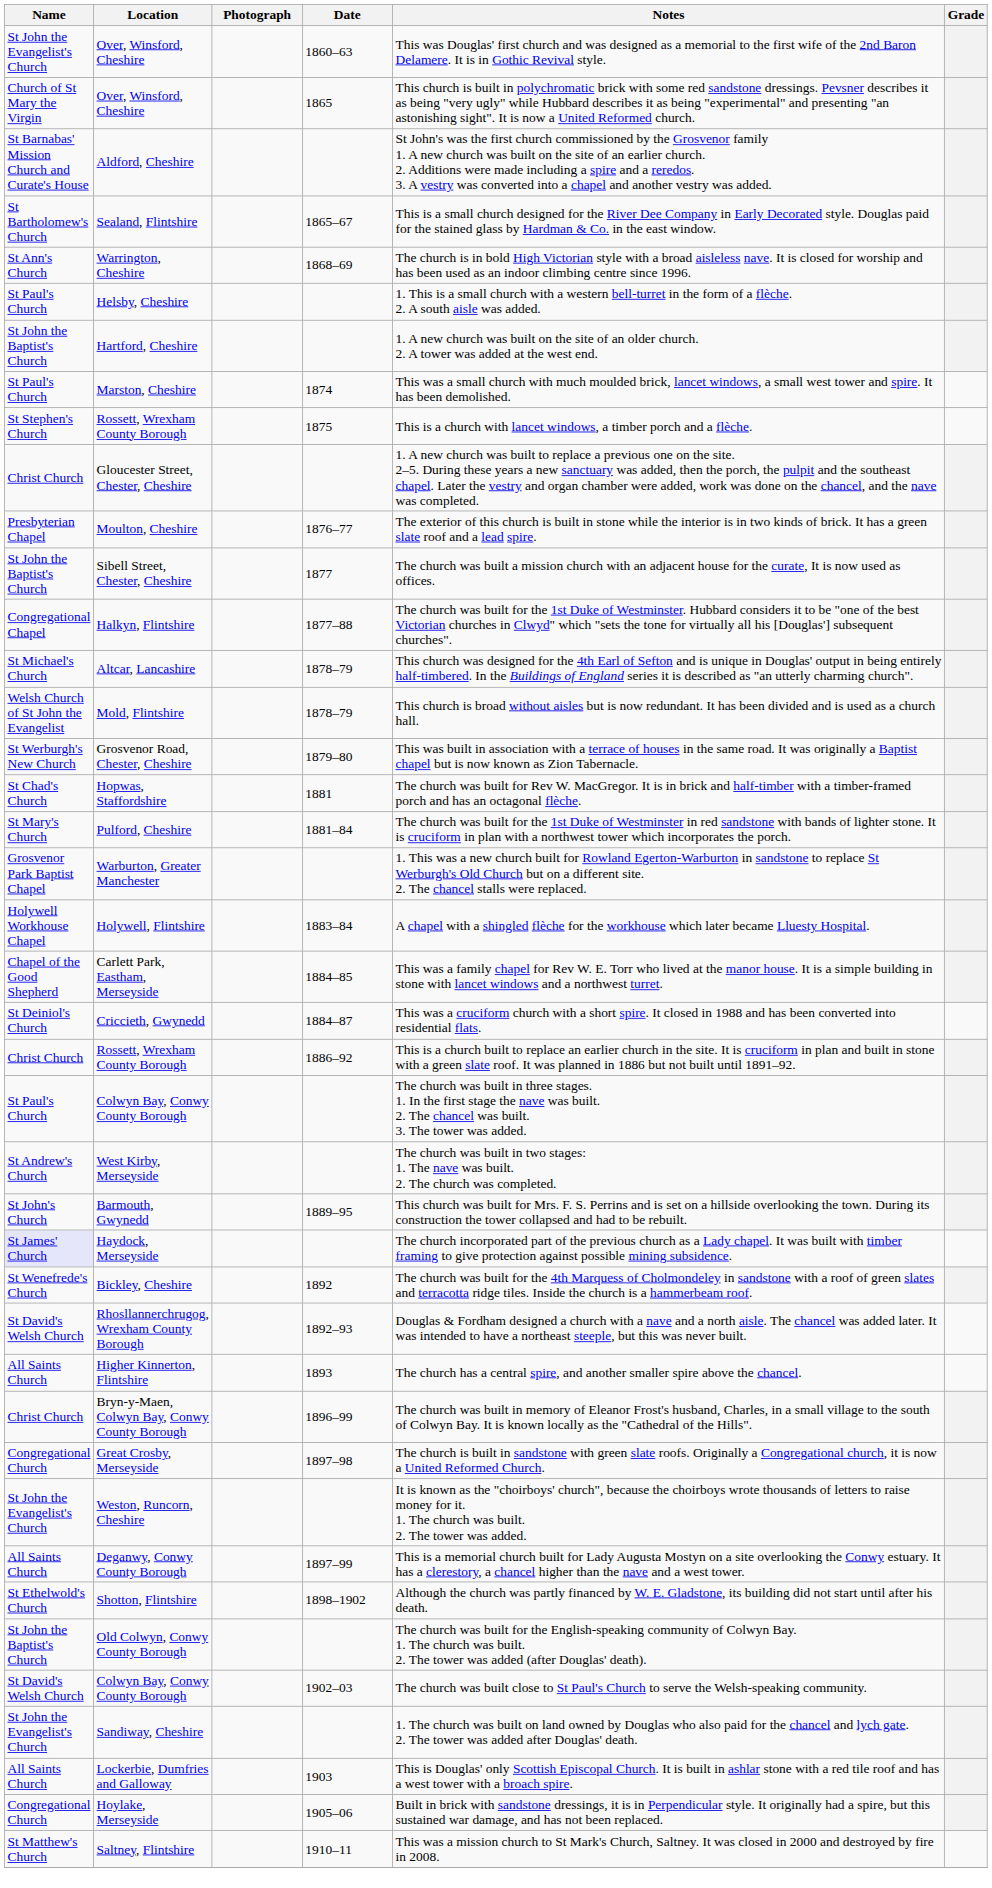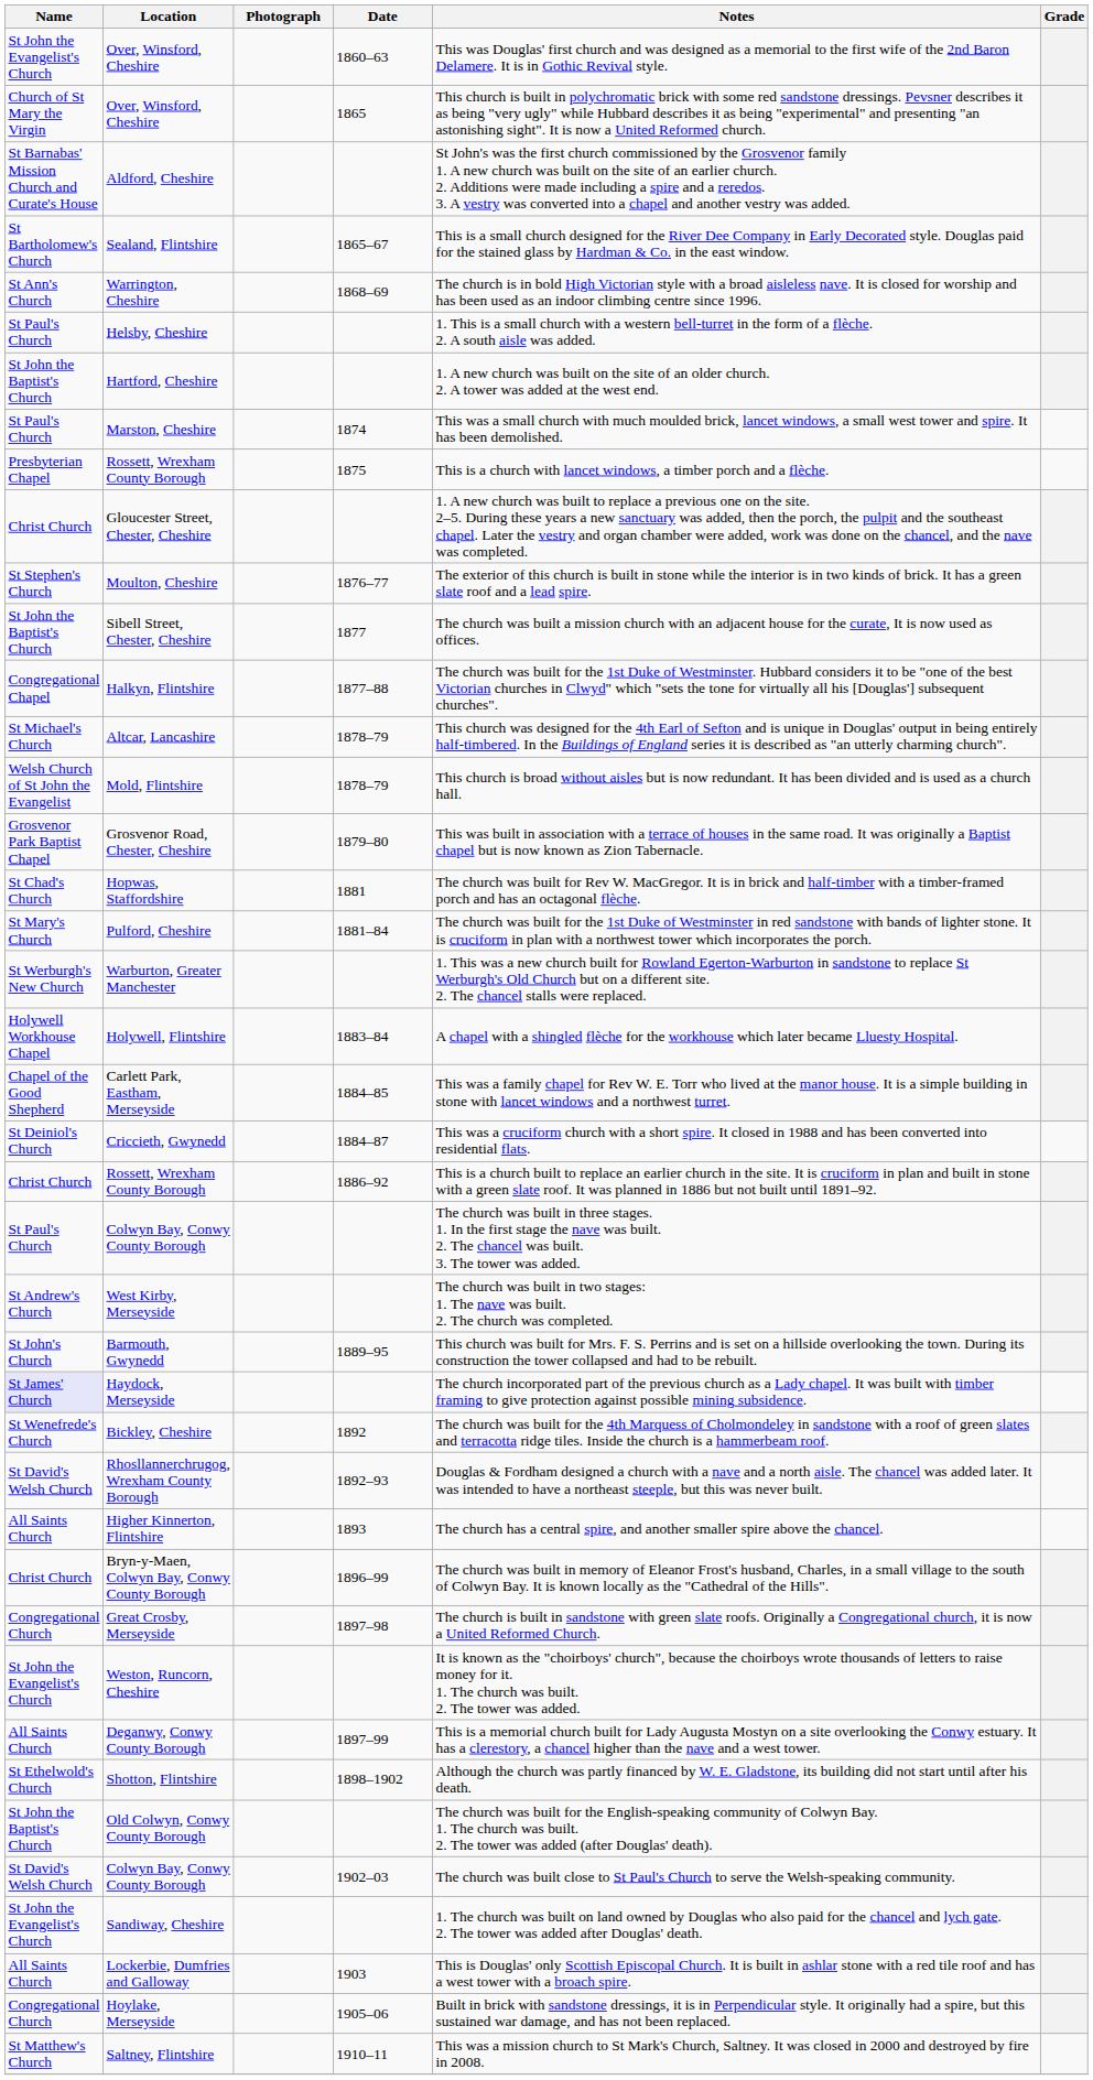 <table class="wikitable sortable">
 <tr>
 <th style="width:90px">Name</th>
 <th style="width:90px">Location</th>
 <th style="width:100px" class="unsortable">Photograph</th>
 <th style="width:100px">Date</th>
 <th style="width:650px" class="unsortable">Notes</th>
 <th style="width:32px">Grade</th>
 </tr>
 <tr>
 <td><a href='#'>St John the Evangelist's Church</a></td>
 <td><a href='#'>Over</a>, <a href='#'>Winsford</a>, <a href='#'>Cheshire</a><br><small></small></td>
 <td></td>
 <td>1860–63</td>
 <td>This was Douglas' first church and was designed as a memorial to the first wife of the <a href='#'>2nd Baron Delamere</a>.  It is in <a href='#'>Gothic Revival</a> style.</td>
 <th></th>
 </tr>
 <tr>
 <td><a href='#'>Church of St Mary the Virgin</a></td>
 <td><a href='#'>Over</a>, <a href='#'>Winsford</a>, <a href='#'>Cheshire</a><br><small></small></td>
 <td></td>
 <td>1865</td>
 <td>This church is built in <a href='#'>polychromatic</a> brick with some red <a href='#'>sandstone</a> dressings.  <a href='#'>Pevsner</a> describes it as being "very ugly" while Hubbard describes it as being "experimental" and presenting "an astonishing sight".  It is now a <a href='#'>United Reformed</a> church.</td>
 <th></th>
 </tr>
 <tr>
 <td><a href='#'>St Barnabas' Mission Church and Curate's House</a></td>
 <td><a href='#'>Aldford</a>, <a href='#'>Cheshire</a><br><small></small></td>
 <td></td>
 <td></td>
 <td>St John's was the first church commissioned by the <a href='#'>Grosvenor</a> family<br>1. A new church was built on the site of an earlier church.<br>2. Additions were made including a <a href='#'>spire</a> and a <a href='#'>reredos</a>.<br>3. A <a href='#'>vestry</a> was converted into a <a href='#'>chapel</a> and another vestry was added.</td>
 <th></th>
 </tr>
 <tr>
 <td><a href='#'>St Bartholomew's Church</a></td>
 <td><a href='#'>Sealand</a>, <a href='#'>Flintshire</a><br><small></small></td>
 <td></td>
 <td>1865–67</td>
 <td>This is a small church designed for the <a href='#'>River Dee Company</a> in <a href='#'>Early Decorated</a> style. Douglas paid for the stained glass by <a href='#'>Hardman & Co.</a> in the east window.</td>
 <th></th>
 </tr>
 <tr>
 <td><a href='#'>St Ann's Church</a></td>
 <td><a href='#'>Warrington</a>, <a href='#'>Cheshire</a><br><small></small></td>
 <td></td>
 <td>1868–69</td>
 <td>The church is in bold <a href='#'>High Victorian</a> style with a broad <a href='#'>aisleless</a> <a href='#'>nave</a>.  It is closed for worship and has been used as an indoor climbing centre since 1996.</td>
 <th></th>
 </tr>
 <tr>
 <td><a href='#'>St Paul's Church</a></td>
 <td><a href='#'>Helsby</a>, <a href='#'>Cheshire</a><br><small></small></td>
 <td></td>
 <td></td>
 <td>1. This is a small church with a western <a href='#'>bell-turret</a> in the form of a <a href='#'>flèche</a>.<br>2. A south <a href='#'>aisle</a> was added.</td>
 <th></th>
 </tr>
 <tr>
 <td><a href='#'>St John the Baptist's Church</a></td>
 <td><a href='#'>Hartford</a>, <a href='#'>Cheshire</a><br><small></small></td>
 <td></td>
 <td></td>
 <td>1. A new church was built on the site of an older church.<br>2. A tower was added at the west end.</td>
 <th></th>
 </tr>
 <tr>
 <td><a href='#'>St Paul's Church</a></td>
 <td><a href='#'>Marston</a>, <a href='#'>Cheshire</a><br><small></small></td>
 <td></td>
 <td>1874</td>
 <td>This was a small church with much moulded brick, <a href='#'>lancet windows</a>, a small west tower and <a href='#'>spire</a>.  It has been demolished.</td>
 <td data-sort-value="e"></td>
 </tr>
 <tr>
-<td><a href='#'>St Stephen's Church</a></td>
+<td><a href='#'>Presbyterian Chapel</a></td>
 <td><a href='#'>Rossett</a>, <a href='#'>Wrexham County Borough</a><br><small></small></td>
 <td></td>
 <td>1875</td>
 <td>This is a church with <a href='#'>lancet windows</a>, a timber porch and a <a href='#'>flèche</a>.</td>
 <td data-sort-value="e"></td>
 </tr>
 <tr>
 <td><a href='#'>Christ Church</a></td>
 <td>Gloucester Street,<br><a href='#'>Chester</a>, <a href='#'>Cheshire</a><br><small></small></td>
 <td></td>
 <td></td>
 <td>1. A new church was built to replace a previous one on the site.<br>2–5. During these years a new <a href='#'>sanctuary</a> was added, then the porch, the <a href='#'>pulpit</a> and the southeast <a href='#'>chapel</a>.  Later the <a href='#'>vestry</a> and organ chamber were added, work was done on the <a href='#'>chancel</a>, and the <a href='#'>nave</a> was completed.</td>
 <th></th>
 </tr>
 <tr>
-<td><a href='#'>Presbyterian Chapel</a></td>
+<td><a href='#'>St Stephen's Church</a></td>
 <td><a href='#'>Moulton</a>, <a href='#'>Cheshire</a><br><small></small></td>
 <td></td>
 <td>1876–77</td>
 <td>The exterior of this church is built in stone while the interior is in two kinds of brick.  It has a green <a href='#'>slate</a> roof and a <a href='#'>lead</a> <a href='#'>spire</a>.</td>
 <th></th>
 </tr>
 <tr>
 <td><a href='#'>St John the Baptist's Church</a></td>
 <td>Sibell Street, <a href='#'>Chester</a>, <a href='#'>Cheshire</a><br><small></small></td>
 <td></td>
 <td>1877</td>
 <td>The church was built a mission church with an adjacent house for the <a href='#'>curate</a>,  It is now used as offices.</td>
 <th></th>
 </tr>
 <tr>
 <td><a href='#'>Congregational Chapel</a></td>
 <td><a href='#'>Halkyn</a>, <a href='#'>Flintshire</a><br><small></small></td>
 <td></td>
 <td>1877–88</td>
 <td>The church was built for the <a href='#'>1st Duke of Westminster</a>.  Hubbard considers it to be "one of the best <a href='#'>Victorian</a> churches in <a href='#'>Clwyd</a>" which "sets the tone for virtually all his [Douglas'] subsequent churches".</td>
 <th></th>
 </tr>
 <tr>
 <td><a href='#'>St Michael's Church</a></td>
 <td><a href='#'>Altcar</a>, <a href='#'>Lancashire</a><br><small></small></td>
 <td></td>
 <td>1878–79</td>
 <td>This church was designed for the <a href='#'>4th Earl of Sefton</a> and is unique in Douglas' output in being entirely <a href='#'>half-timbered</a>.  In the <em><a href='#'>Buildings of England</a></em> series it is described as "an utterly charming church".</td>
 <th></th>
 </tr>
 <tr>
 <td><a href='#'>Welsh Church of St John the Evangelist</a></td>
 <td><a href='#'>Mold</a>, <a href='#'>Flintshire</a><br><small></small></td>
 <td></td>
 <td>1878–79</td>
 <td>This church is broad <a href='#'>without aisles</a> but is now redundant. It has been divided and is used as a church hall.</td>
 <th></th>
 </tr>
 <tr>
-<td><a href='#'>St Werburgh's New Church</a></td>
+<td><a href='#'>Grosvenor Park Baptist Chapel</a></td>
 <td>Grosvenor Road, <a href='#'>Chester</a>, <a href='#'>Cheshire</a><br><small></small></td>
 <td></td>
 <td>1879–80</td>
 <td>This was built in association with a <a href='#'>terrace of houses</a> in the same road.  It was originally a  <a href='#'>Baptist</a> <a href='#'>chapel</a> but is now known as Zion Tabernacle.</td>
 <th></th>
 </tr>
 <tr>
 <td><a href='#'>St Chad's Church</a></td>
 <td><a href='#'>Hopwas</a>, <a href='#'>Staffordshire</a><br><small></small></td>
 <td></td>
 <td>1881</td>
 <td>The church was built for Rev W. MacGregor.  It is in brick and <a href='#'>half-timber</a> with a timber-framed porch and has an octagonal <a href='#'>flèche</a>.</td>
 <th></th>
 </tr>
 <tr>
 <td><a href='#'>St Mary's Church</a></td>
 <td><a href='#'>Pulford</a>, <a href='#'>Cheshire</a><br><small></small></td>
 <td></td>
 <td>1881–84</td>
 <td>The church was built for the <a href='#'>1st Duke of Westminster</a> in red <a href='#'>sandstone</a> with bands of lighter stone.  It is <a href='#'>cruciform</a> in plan with a northwest tower which incorporates the porch.</td>
 <th></th>
 </tr>
 <tr>
-<td><a href='#'>Grosvenor Park Baptist Chapel</a></td>
+<td><a href='#'>St Werburgh's New Church</a></td>
 <td><a href='#'>Warburton</a>, <a href='#'>Greater Manchester</a><br><small></small></td>
 <td></td>
 <td></td>
 <td>1. This was a new church built for <a href='#'>Rowland Egerton-Warburton</a> in <a href='#'>sandstone</a> to replace <a href='#'>St Werburgh's Old Church</a> but on a different site.<br>2. The <a href='#'>chancel</a> stalls were replaced.</td>
 <th></th>
 </tr>
 <tr>
 <td><a href='#'>Holywell Workhouse Chapel</a></td>
 <td><a href='#'>Holywell</a>, <a href='#'>Flintshire</a><br><small></small></td>
 <td></td>
 <td>1883–84</td>
 <td>A <a href='#'>chapel</a> with a <a href='#'>shingled</a> <a href='#'>flèche</a> for the <a href='#'>workhouse</a> which later became <a href='#'>Lluesty Hospital</a>.</td>
 <th></th>
 </tr>
 <tr>
 <td><a href='#'>Chapel of the Good Shepherd</a></td>
 <td>Carlett Park, <a href='#'>Eastham</a>, <a href='#'>Merseyside</a><br><small></small></td>
 <td></td>
 <td>1884–85</td>
 <td>This was a family <a href='#'>chapel</a> for Rev W. E. Torr who lived at the <a href='#'>manor house</a>.  It is a simple building in stone with <a href='#'>lancet windows</a> and a northwest <a href='#'>turret</a>.</td>
 <th></th>
 </tr>
 <tr>
 <td><a href='#'>St Deiniol's Church</a></td>
 <td><a href='#'>Criccieth</a>, <a href='#'>Gwynedd</a><br><small></small></td>
 <td></td>
 <td>1884–87</td>
 <td>This was a <a href='#'>cruciform</a> church with a short <a href='#'>spire</a>.  It closed in 1988 and has been converted into residential <a href='#'>flats</a>.</td>
 <td data-sort-value="e"></td>
 </tr>
 <tr>
 <td><a href='#'>Christ Church</a></td>
 <td><a href='#'>Rossett</a>, <a href='#'>Wrexham County Borough</a><br><small></small></td>
 <td></td>
 <td>1886–92</td>
 <td>This is a church built to replace an earlier church in the site.  It is <a href='#'>cruciform</a> in plan and built in stone with a green <a href='#'>slate</a> roof.  It was planned in 1886 but not built until 1891–92.</td>
 <th></th>
 </tr>
 <tr>
 <td><a href='#'>St Paul's Church</a></td>
 <td><a href='#'>Colwyn Bay</a>, <a href='#'>Conwy County Borough</a><br><small></small></td>
 <td></td>
 <td></td>
 <td>The church was built in three stages.<br>1. In the first stage the <a href='#'>nave</a> was built.<br>2. The <a href='#'>chancel</a> was built.<br>3. The tower was added.</td>
 <th></th>
 </tr>
 <tr>
 <td><a href='#'>St Andrew's Church</a></td>
 <td><a href='#'>West Kirby</a>, <a href='#'>Merseyside</a><br><small></small></td>
 <td></td>
 <td></td>
 <td>The church was built in two stages:<br>1. The <a href='#'>nave</a> was built.<br>2. The church was completed.</td>
 <th></th>
 </tr>
 <tr>
 <td><a href='#'>St John's Church</a></td>
 <td><a href='#'>Barmouth</a>, <a href='#'>Gwynedd</a><br><small></small></td>
 <td></td>
 <td>1889–95</td>
 <td>This church was built for Mrs. F. S. Perrins and is set on a hillside overlooking the town.  During its construction the tower collapsed and had to be rebuilt.</td>
 <th></th>
 </tr>
 <tr>
 <td style="background: lavender;"><a href='#'>St James' Church</a></td>
 <td><a href='#'>Haydock</a>, <a href='#'>Merseyside</a><br><small></small></td>
 <td></td>
 <td></td>
 <td>The church incorporated part of the previous church as a <a href='#'>Lady chapel</a>.  It was built with <a href='#'>timber framing</a> to give protection against possible <a href='#'>mining subsidence</a>.</td>
 <td data-sort-value="e"></td>
 </tr>
 <tr>
 <td><a href='#'>St Wenefrede's Church</a></td>
 <td><a href='#'>Bickley</a>, <a href='#'>Cheshire</a><br><small></small></td>
 <td></td>
 <td>1892</td>
 <td>The church was built for the <a href='#'>4th Marquess of Cholmondeley</a> in <a href='#'>sandstone</a> with a roof of green <a href='#'>slates</a> and <a href='#'>terracotta</a> ridge tiles.  Inside the church is a <a href='#'>hammerbeam roof</a>.</td>
 <th></th>
 </tr>
 <tr>
 <td><a href='#'>St David's Welsh Church</a></td>
 <td><a href='#'>Rhosllannerchrugog</a>, <a href='#'>Wrexham County Borough</a><br><small></small></td>
 <td></td>
 <td>1892–93</td>
 <td>Douglas & Fordham designed a church with a <a href='#'>nave</a> and a north <a href='#'>aisle</a>.  The <a href='#'>chancel</a> was added later.  It was intended to have a northeast <a href='#'>steeple</a>, but this was never built.</td>
 <td data-sort-value="e"></td>
 </tr>
 <tr>
 <td><a href='#'>All Saints Church</a></td>
 <td><a href='#'>Higher Kinnerton</a>, <a href='#'>Flintshire</a><br><small></small></td>
 <td></td>
 <td>1893</td>
 <td>The church has a central <a href='#'>spire</a>, and another smaller spire above the <a href='#'>chancel</a>.</td>
 <td data-sort-value="e"></td>
 </tr>
 <tr>
 <td><a href='#'>Christ Church</a></td>
 <td>Bryn-y-Maen, <a href='#'>Colwyn Bay</a>, <a href='#'>Conwy County Borough</a><br><small></small></td>
 <td></td>
 <td>1896–99</td>
 <td>The church was built in memory of Eleanor Frost's husband, Charles, in a small village to the south of Colwyn Bay.  It is known locally as the "Cathedral of the Hills".</td>
 <th></th>
 </tr>
 <tr>
 <td><a href='#'>Congregational Church</a></td>
 <td><a href='#'>Great Crosby</a>, <a href='#'>Merseyside</a><br><small></small></td>
 <td></td>
 <td>1897–98</td>
 <td>The church is built in <a href='#'>sandstone</a> with green <a href='#'>slate</a> roofs.  Originally a <a href='#'>Congregational church</a>, it is now a <a href='#'>United Reformed Church</a>.</td>
 <th></th>
 </tr>
 <tr>
 <td><a href='#'>St John the Evangelist's Church</a></td>
 <td><a href='#'>Weston</a>, <a href='#'>Runcorn</a>, <a href='#'>Cheshire</a><br><small></small></td>
 <td></td>
 <td></td>
 <td>It is known as the "choirboys' church", because the choirboys wrote thousands of letters to raise money for it.<br>1. The church was built.<br>2. The tower was added.</td>
 <th></th>
 </tr>
 <tr>
 <td><a href='#'>All Saints Church</a></td>
 <td><a href='#'>Deganwy</a>, <a href='#'>Conwy County Borough</a><br><small></small></td>
 <td></td>
 <td>1897–99</td>
 <td>This is a memorial church built for Lady Augusta Mostyn on a site overlooking the <a href='#'>Conwy</a> estuary.  It has a <a href='#'>clerestory</a>, a <a href='#'>chancel</a> higher than the <a href='#'>nave</a> and a west tower.</td>
 <th></th>
 </tr>
 <tr>
 <td><a href='#'>St Ethelwold's Church</a></td>
 <td><a href='#'>Shotton</a>, <a href='#'>Flintshire</a><br><small></small></td>
 <td></td>
 <td>1898–1902</td>
 <td>Although the church was partly financed by <a href='#'>W. E. Gladstone</a>, its building did not start until after his death.</td>
 <th></th>
 </tr>
 <tr>
 <td><a href='#'>St John the Baptist's Church</a></td>
 <td><a href='#'>Old Colwyn</a>, <a href='#'>Conwy County Borough</a><br><small></small></td>
 <td></td>
 <td></td>
 <td>The church was built for the English-speaking community of Colwyn Bay.<br>1. The church was built.<br>2. The tower was added (after Douglas' death).</td>
 <th></th>
 </tr>
 <tr>
 <td><a href='#'>St David's Welsh Church</a></td>
 <td><a href='#'>Colwyn Bay</a>, <a href='#'>Conwy County Borough</a><br><small></small></td>
 <td></td>
 <td>1902–03</td>
 <td>The church was built close to <a href='#'>St Paul's Church</a> to serve the Welsh-speaking community.</td>
 <th></th>
 </tr>
 <tr>
 <td><a href='#'>St John the Evangelist's Church</a></td>
 <td><a href='#'>Sandiway</a>, <a href='#'>Cheshire</a><br><small></small></td>
 <td></td>
 <td></td>
 <td>1. The church was built on land owned by Douglas who also paid for the <a href='#'>chancel</a> and <a href='#'>lych gate</a>.<br>2. The tower was added after Douglas' death.</td>
 <th></th>
 </tr>
 <tr>
 <td><a href='#'>All Saints Church</a></td>
 <td><a href='#'>Lockerbie</a>, <a href='#'>Dumfries and Galloway</a><br><small></small></td>
 <td></td>
 <td>1903</td>
 <td>This is Douglas' only <a href='#'>Scottish Episcopal Church</a>.  It is built in <a href='#'>ashlar</a> stone with a red tile roof and has a west tower with a <a href='#'>broach spire</a>.</td>
 <th></th>
 </tr>
 <tr>
 <td><a href='#'>Congregational Church</a></td>
 <td><a href='#'>Hoylake</a>, <a href='#'>Merseyside</a><br><small></small></td>
 <td></td>
 <td>1905–06</td>
 <td>Built in brick with <a href='#'>sandstone</a> dressings, it is in <a href='#'>Perpendicular</a> style.  It originally had a spire, but this sustained war damage, and has not been replaced.</td>
 <th></th>
 </tr>
 <tr>
 <td><a href='#'>St Matthew's Church</a></td>
 <td><a href='#'>Saltney</a>, <a href='#'>Flintshire</a><br><small></small></td>
 <td></td>
 <td>1910–11</td>
 <td>This was a mission church to St Mark's Church, Saltney.  It was closed in 2000 and destroyed by fire in 2008.</td>
 <td data-sort-value="e"></td>
 </tr>
 <tr>
 </tr>
 </table>
